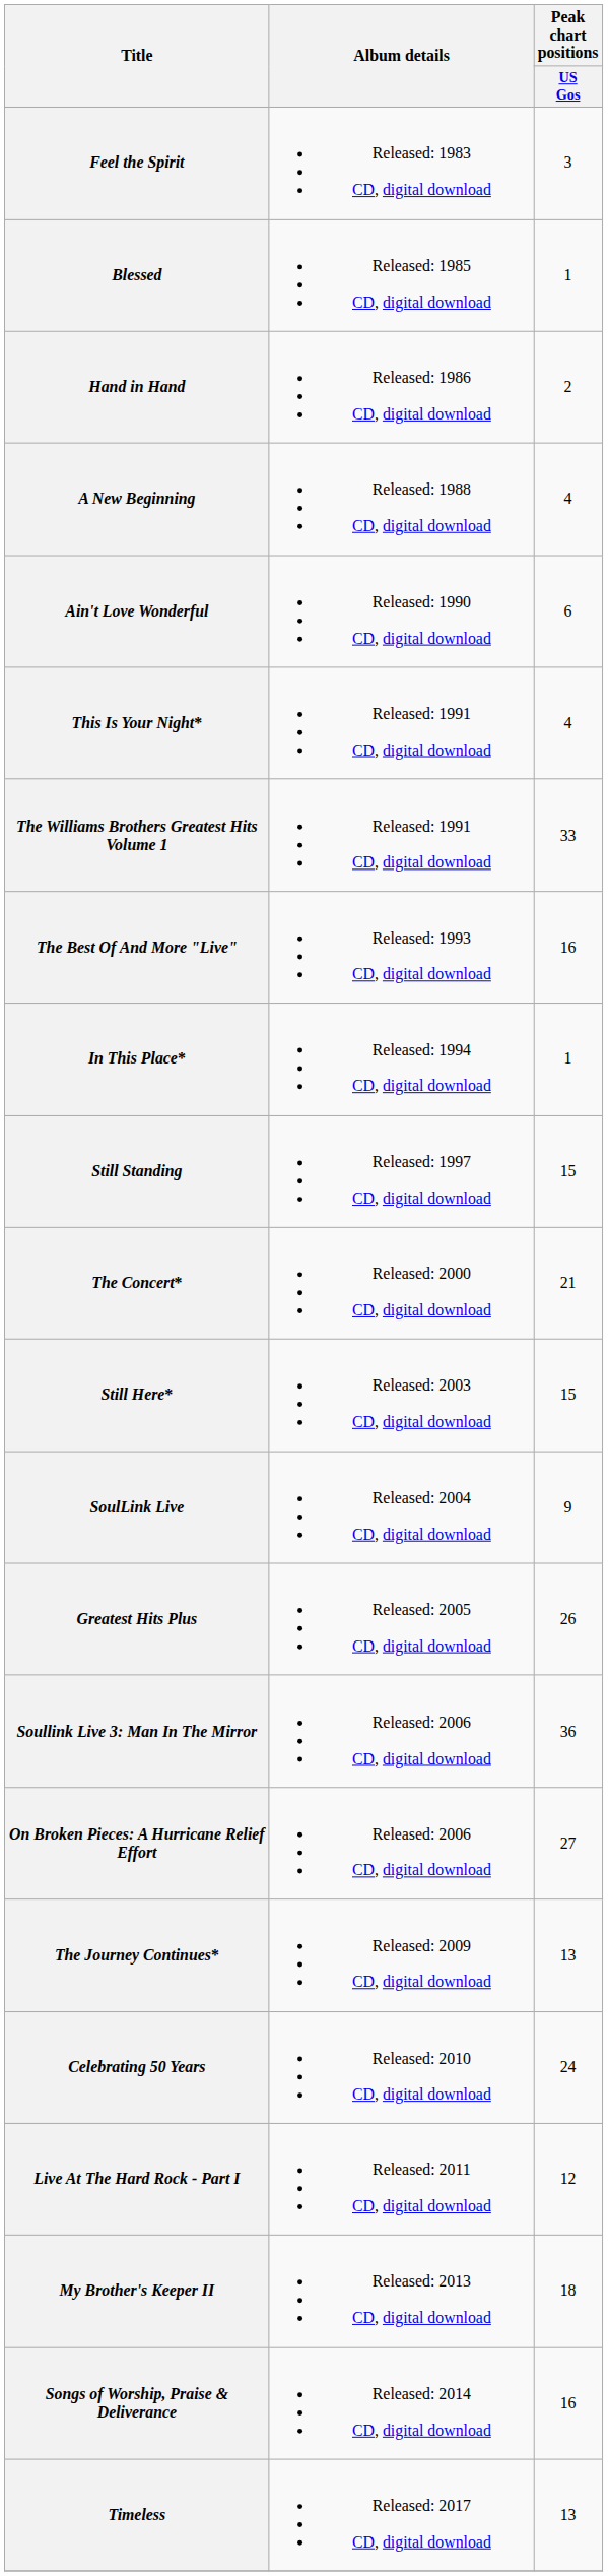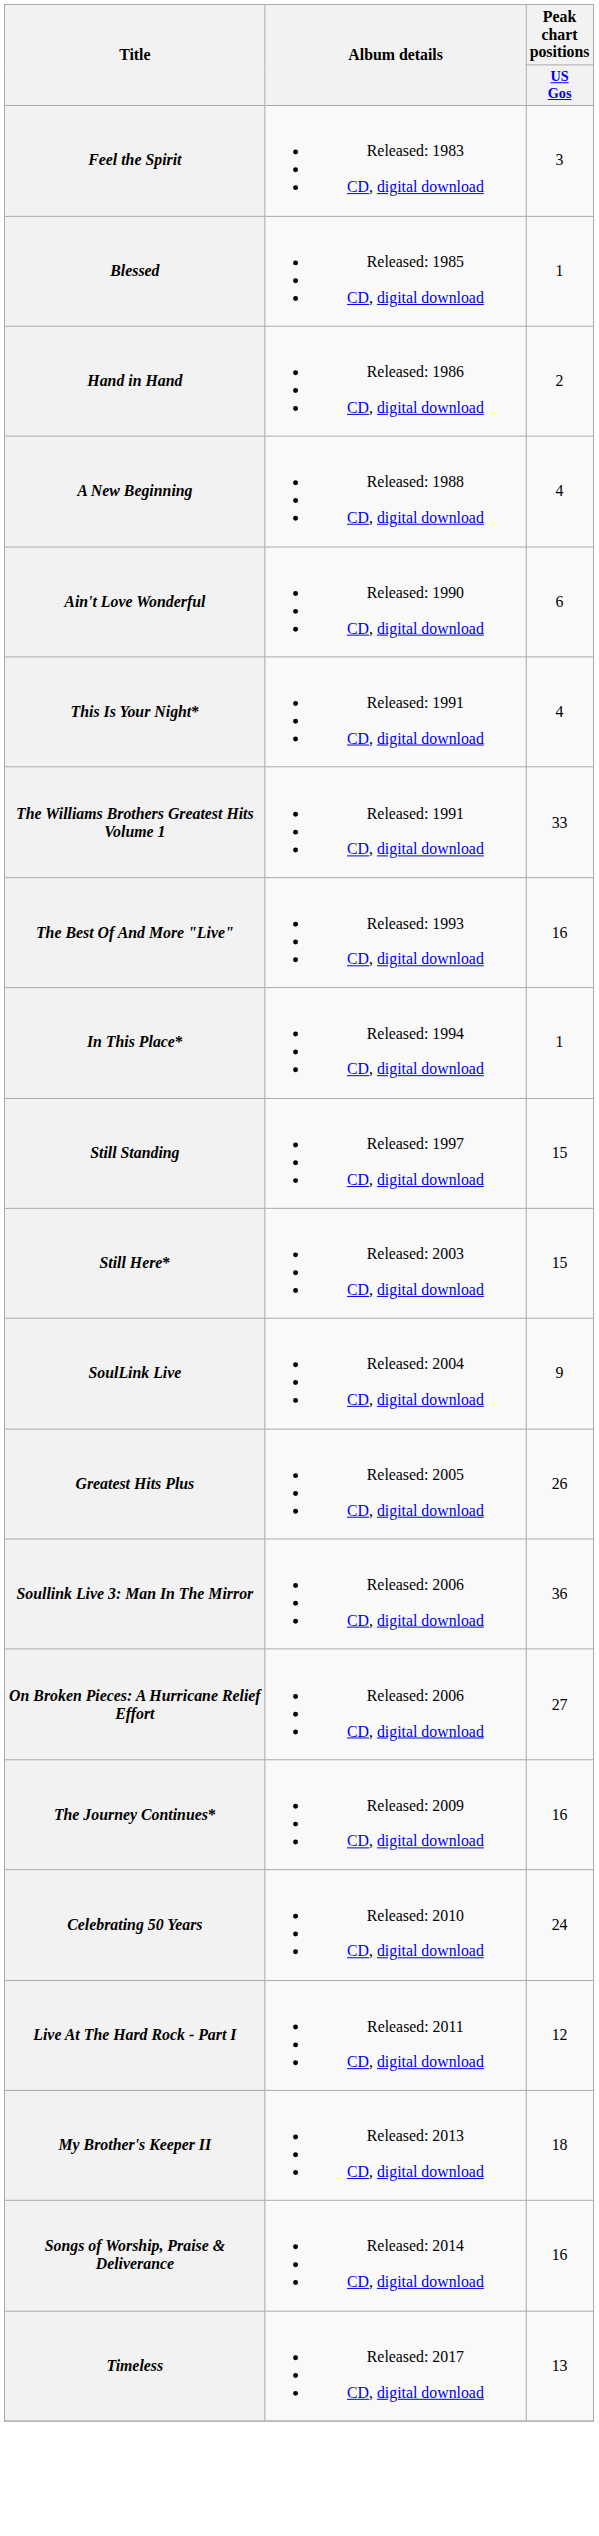 <table class="wikitable plainrowheaders" style="text-align:center;">
 <tr>
 <th scope="col" rowspan="2" style="width:16em;">Title</th>
 <th scope="col" rowspan="2" style="width:16em;">Album details</th>
 <th scope="col" colspan="1">Peak chart positions</th>
 </tr>
 <tr>
 <th style="width:3em; font-size:90%"><a href='#'>US<br>Gos</a></th>
 </tr>
 <tr>
 <th scope="row"><em>Feel the Spirit</em></th>
 <td><br><ul><li>Released: 1983</li><li></li><li><a href='#'>CD</a>, <a href='#'>digital download</a></li></ul></td>
 <td>3</td>
 </tr>
 <tr>
 <th scope="row"><em>Blessed</em></th>
 <td><br><ul><li>Released: 1985</li><li></li><li><a href='#'>CD</a>, <a href='#'>digital download</a></li></ul></td>
 <td>1</td>
 </tr>
 <tr>
 <th scope="row"><em>Hand in Hand</em></th>
 <td><br><ul><li>Released: 1986</li><li></li><li><a href='#'>CD</a>, <a href='#'>digital download</a></li></ul></td>
 <td>2</td>
 </tr>
 <tr>
 <th scope="row"><em>A New Beginning</em></th>
 <td><br><ul><li>Released: 1988</li><li></li><li><a href='#'>CD</a>, <a href='#'>digital download</a></li></ul></td>
 <td>4</td>
 </tr>
 <tr>
 <th scope="row"><em>Ain't Love Wonderful</em></th>
 <td><br><ul><li>Released: 1990</li><li></li><li><a href='#'>CD</a>, <a href='#'>digital download</a></li></ul></td>
 <td>6</td>
 </tr>
 <tr>
 <th scope="row"><em>This Is Your Night</em>*</th>
 <td><br><ul><li>Released: 1991</li><li></li><li><a href='#'>CD</a>, <a href='#'>digital download</a></li></ul></td>
 <td>4</td>
 </tr>
 <tr>
 <th scope="row"><em>The Williams Brothers Greatest Hits Volume 1</em></th>
 <td><br><ul><li>Released: 1991</li><li></li><li><a href='#'>CD</a>, <a href='#'>digital download</a></li></ul></td>
 <td>33</td>
 </tr>
 <tr>
 <th scope="row"><em>The Best Of And More "Live"</em></th>
 <td><br><ul><li>Released: 1993</li><li></li><li><a href='#'>CD</a>, <a href='#'>digital download</a></li></ul></td>
 <td>16</td>
 </tr>
 <tr>
 <th scope="row"><em>In This Place</em>*</th>
 <td><br><ul><li>Released: 1994</li><li></li><li><a href='#'>CD</a>, <a href='#'>digital download</a></li></ul></td>
 <td>1</td>
 </tr>
 <tr>
 <th scope="row"><em>Still Standing</em></th>
 <td><br><ul><li>Released: 1997</li><li></li><li><a href='#'>CD</a>, <a href='#'>digital download</a></li></ul></td>
 <td>15</td>
 </tr>
 <tr>
-<th scope="row"><em>The Concert</em>*</th>
-<td><br><ul><li>Released: 2000</li><li></li><li><a href='#'>CD</a>, <a href='#'>digital download</a></li></ul></td>
-<td>21</td>
-</tr>
-<tr>
 <th scope="row"><em>Still Here</em>*</th>
 <td><br><ul><li>Released: 2003</li><li></li><li><a href='#'>CD</a>, <a href='#'>digital download</a></li></ul></td>
 <td>15</td>
 </tr>
 <tr>
 <th scope="row"><em>SoulLink Live</em></th>
 <td><br><ul><li>Released: 2004</li><li></li><li><a href='#'>CD</a>, <a href='#'>digital download</a></li></ul></td>
 <td>9</td>
 </tr>
 <tr>
 <th scope="row"><em>Greatest Hits Plus</em></th>
 <td><br><ul><li>Released: 2005</li><li></li><li><a href='#'>CD</a>, <a href='#'>digital download</a></li></ul></td>
 <td>26</td>
 </tr>
 <tr>
 <th scope="row"><em>Soullink Live 3: Man In The Mirror</em></th>
 <td><br><ul><li>Released: 2006</li><li></li><li><a href='#'>CD</a>, <a href='#'>digital download</a></li></ul></td>
 <td>36</td>
 </tr>
 <tr>
 <th scope="row"><em>On Broken Pieces: A Hurricane Relief Effort</em></th>
 <td><br><ul><li>Released: 2006</li><li></li><li><a href='#'>CD</a>, <a href='#'>digital download</a></li></ul></td>
 <td>27</td>
 </tr>
 <tr>
 <th scope="row"><em>The Journey Continues</em>*</th>
 <td><br><ul><li>Released: 2009</li><li></li><li><a href='#'>CD</a>, <a href='#'>digital download</a></li></ul></td>
-<td>13</td>
+<td>16</td>
 </tr>
 <tr>
 <th scope="row"><em>Celebrating 50 Years</em></th>
 <td><br><ul><li>Released: 2010</li><li></li><li><a href='#'>CD</a>, <a href='#'>digital download</a></li></ul></td>
 <td>24</td>
 </tr>
 <tr>
 <th scope="row"><em>Live At The Hard Rock - Part I</em></th>
 <td><br><ul><li>Released: 2011</li><li></li><li><a href='#'>CD</a>, <a href='#'>digital download</a></li></ul></td>
 <td>12</td>
 </tr>
 <tr>
 <th scope="row"><em>My Brother's Keeper II</em></th>
 <td><br><ul><li>Released: 2013</li><li></li><li><a href='#'>CD</a>, <a href='#'>digital download</a></li></ul></td>
 <td>18</td>
 </tr>
 <tr>
 <th scope="row"><em>Songs of Worship, Praise & Deliverance</em></th>
 <td><br><ul><li>Released: 2014</li><li></li><li><a href='#'>CD</a>, <a href='#'>digital download</a></li></ul></td>
 <td>16</td>
 </tr>
 <tr>
 <th scope="row"><em>Timeless</em></th>
 <td><br><ul><li>Released: 2017</li><li></li><li><a href='#'>CD</a>, <a href='#'>digital download</a></li></ul></td>
 <td>13</td>
 </tr>
 <tr>
 </tr>
 </table>
